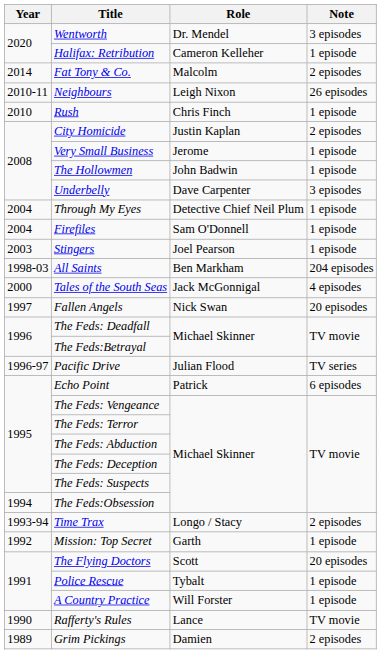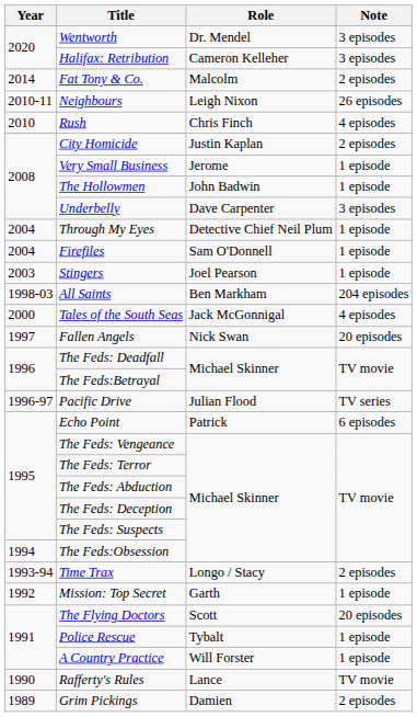 <table class="wikitable">
 <tr>
 <th>Year</th>
 <th>Title</th>
 <th>Role</th>
 <th>Note</th>
 </tr>
 <tr>
 <td rowspan="2">2020</td>
 <td><a href='#'><em>Wentworth</em></a></td>
 <td>Dr. Mendel</td>
 <td>3 episodes</td>
 </tr>
 <tr>
 <td><a href='#'><em>Halifax: Retribution</em></a></td>
 <td>Cameron Kelleher</td>
-<td>1 episode</td>
+<td>3 episodes</td>
 </tr>
 <tr>
 <td>2014</td>
 <td><a href='#'><em>Fat Tony & Co.</em></a></td>
 <td>Malcolm</td>
 <td>2 episodes</td>
 </tr>
 <tr>
 <td>2010-11</td>
 <td><em><a href='#'>Neighbours</a></em></td>
 <td>Leigh Nixon</td>
 <td>26 episodes</td>
 </tr>
 <tr>
 <td>2010</td>
 <td><a href='#'><em>Rush</em></a></td>
 <td>Chris Finch</td>
-<td>1 episode</td>
+<td>4 episodes</td>
 </tr>
 <tr>
 <td rowspan="4">2008</td>
 <td><a href='#'><em>City Homicide</em></a></td>
 <td>Justin Kaplan</td>
 <td>2 episodes</td>
 </tr>
 <tr>
 <td><a href='#'><em>Very Small Business</em></a></td>
 <td>Jerome</td>
 <td>1 episode</td>
 </tr>
 <tr>
 <td><a href='#'><em>The Hollowmen</em></a></td>
 <td>John Badwin</td>
 <td>1 episode</td>
 </tr>
 <tr>
 <td><a href='#'><em>Underbelly</em></a></td>
 <td>Dave Carpenter</td>
 <td>3 episodes</td>
 </tr>
 <tr>
 <td>2004</td>
 <td><em>Through My Eyes</em></td>
 <td>Detective Chief Neil Plum</td>
 <td>1 episode</td>
 </tr>
 <tr>
 <td>2004</td>
 <td><em><a href='#'>Firefiles</a></em></td>
 <td>Sam O'Donnell</td>
 <td>1 episode</td>
 </tr>
 <tr>
 <td>2003</td>
 <td><em><a href='#'>Stingers</a></em></td>
 <td>Joel Pearson</td>
 <td>1 episode</td>
 </tr>
 <tr>
 <td>1998-03</td>
 <td><a href='#'><em>All Saints</em></a></td>
 <td>Ben Markham</td>
 <td>204 episodes</td>
 </tr>
 <tr>
 <td>2000</td>
 <td><em><a href='#'>Tales of the South Seas</a></em></td>
 <td>Jack McGonnigal</td>
 <td>4 episodes</td>
 </tr>
 <tr>
 <td>1997</td>
 <td><em>Fallen Angels</em></td>
 <td>Nick Swan</td>
 <td>20 episodes</td>
 </tr>
 <tr>
 <td rowspan="2">1996</td>
 <td><em>The Feds: Deadfall</em></td>
 <td rowspan="2">Michael Skinner</td>
 <td rowspan="2">TV movie</td>
 </tr>
 <tr>
 <td><em>The Feds:Betrayal</em></td>
 </tr>
 <tr>
 <td>1996-97</td>
 <td><em>Pacific Drive</em></td>
 <td>Julian Flood</td>
 <td>TV series</td>
 </tr>
 <tr>
 <td rowspan="6">1995</td>
 <td><em>Echo Point</em></td>
 <td>Patrick</td>
 <td>6 episodes</td>
 </tr>
 <tr>
 <td><em>The Feds: Vengeance</em></td>
 <td rowspan="6">Michael Skinner</td>
 <td rowspan="6">TV movie</td>
 </tr>
 <tr>
 <td><em>The Feds: Terror</em></td>
 </tr>
 <tr>
 <td><em>The Feds: Abduction</em></td>
 </tr>
 <tr>
 <td><em>The Feds: Deception</em></td>
 </tr>
 <tr>
 <td><em>The Feds: Suspects</em></td>
 </tr>
 <tr>
 <td>1994</td>
 <td><em>The Feds:Obsession</em></td>
 </tr>
 <tr>
 <td>1993-94</td>
 <td><em><a href='#'>Time Trax</a></em></td>
 <td>Longo / Stacy</td>
 <td>2 episodes</td>
 </tr>
 <tr>
 <td>1992</td>
 <td><em>Mission: Top Secret</em></td>
 <td>Garth</td>
 <td>1 episode</td>
 </tr>
 <tr>
 <td rowspan="3">1991</td>
 <td><em><a href='#'>The Flying Doctors</a></em></td>
 <td>Scott</td>
 <td>20 episodes</td>
 </tr>
 <tr>
 <td><a href='#'><em>Police Rescue</em></a></td>
 <td>Tybalt</td>
 <td>1 episode</td>
 </tr>
 <tr>
 <td><a href='#'><em>A Country Practice</em></a></td>
 <td>Will Forster</td>
 <td>1 episode</td>
 </tr>
 <tr>
 <td>1990</td>
 <td><em>Rafferty's Rules</em></td>
 <td>Lance</td>
 <td>TV movie</td>
 </tr>
 <tr>
 <td>1989</td>
 <td><em>Grim Pickings</em></td>
 <td>Damien</td>
 <td>2 episodes</td>
 </tr>
 </table>
